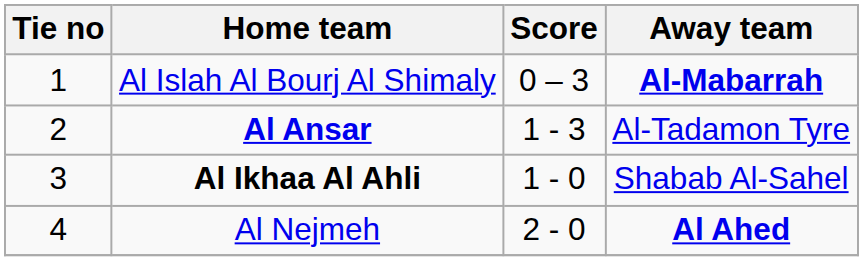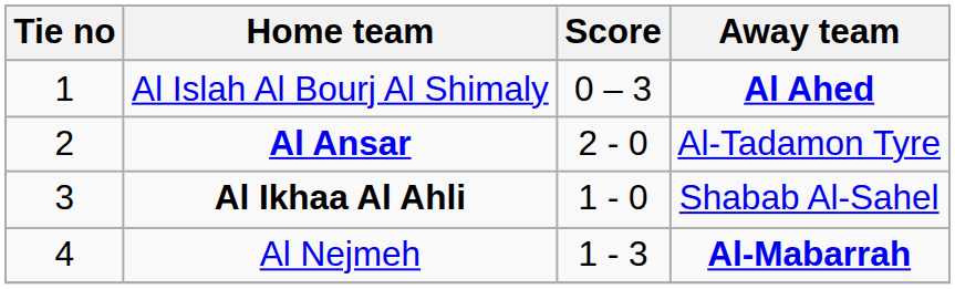 <table class="wikitable" style="text-align: center">
 <tr>
 <th>Tie no</th>
 <th>Home team</th>
 <th>Score</th>
 <th>Away team</th>
 </tr>
 <tr>
 <td>1</td>
 <td><a href='#'>Al Islah Al Bourj Al Shimaly</a></td>
 <td>0 – 3</td>
-<td><strong><a href='#'>Al-Mabarrah</a></strong></td>
+<td><strong><a href='#'>Al Ahed</a></strong></td>
 </tr>
 <tr>
 <td>2</td>
 <td><strong><a href='#'>Al Ansar</a></strong></td>
-<td>1 - 3</td>
+<td>2 - 0</td>
 <td><a href='#'>Al-Tadamon Tyre</a></td>
 </tr>
 <tr>
 <td>3</td>
 <td><strong>Al Ikhaa Al Ahli</strong></td>
 <td>1 - 0</td>
 <td><a href='#'>Shabab Al-Sahel</a></td>
 </tr>
 <tr>
 <td>4</td>
 <td><a href='#'>Al Nejmeh</a></td>
-<td>2 - 0</td>
-<td><strong><a href='#'>Al Ahed</a></strong></td>
+<td>1 - 3</td>
+<td><strong><a href='#'>Al-Mabarrah</a></strong></td>
 </tr>
 <tr>
 </tr>
 </table>
